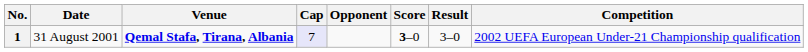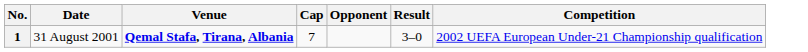 <table class="wikitable sortable plainrowheaders">
 <tr>
 <th scope=col>No.</th>
 <th scope=col data-sort-type=date>Date</th>
 <th scope=col>Venue</th>
 <th scope=col>Cap</th>
 <th scope=col>Opponent</th>
-<th scope=col>Score</th>
 <th scope=col>Result</th>
 <th scope=col>Competition</th>
 </tr>
 <tr>
 <th scope=row>1</th>
 <td>31 August 2001</td>
 <td><strong><a href='#'>Qemal Stafa</a>, <a href='#'>Tirana</a>, <a href='#'>Albania</a></strong></td>
-<td align=center style="background: lavender;">7</td>
+<td align=center>7</td>
 <td></td>
-<td align=center><strong>3</strong>–0</td>
 <td align=center>3–0</td>
 <td><a href='#'>2002 UEFA European Under-21 Championship qualification</a></td>
 </tr>
 </table>
